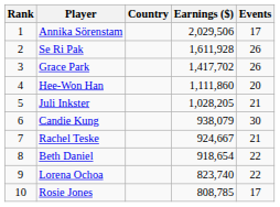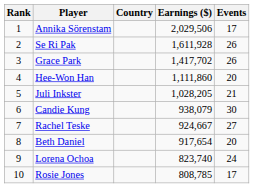 <table class=wikitable style=text-align:center>
 <tr>
 <th>Rank</th>
 <th>Player</th>
 <th>Country</th>
 <th>Earnings ($)</th>
 <th>Events</th>
 </tr>
 <tr>
 <td>1</td>
 <td align=left><a href='#'>Annika Sörenstam</a></td>
 <td align=left></td>
 <td align=right>2,029,506</td>
 <td>17</td>
 </tr>
 <tr>
 <td>2</td>
 <td align=left><a href='#'>Se Ri Pak</a></td>
 <td align=left></td>
 <td align=right>1,611,928</td>
 <td>26</td>
 </tr>
 <tr>
 <td>3</td>
 <td align=left><a href='#'>Grace Park</a></td>
 <td align=left></td>
 <td align=right>1,417,702</td>
 <td>26</td>
 </tr>
 <tr>
 <td>4</td>
 <td align=left><a href='#'>Hee-Won Han</a></td>
 <td align=left></td>
 <td align=right>1,111,860</td>
 <td>20</td>
 </tr>
 <tr>
 <td>5</td>
 <td align=left><a href='#'>Juli Inkster</a></td>
 <td align=left></td>
 <td align=right>1,028,205</td>
 <td>21</td>
 </tr>
 <tr>
 <td>6</td>
 <td align=left><a href='#'>Candie Kung</a></td>
 <td align=left></td>
 <td align=right>938,079</td>
 <td>30</td>
 </tr>
 <tr>
 <td>7</td>
 <td align=left><a href='#'>Rachel Teske</a></td>
 <td align=left></td>
 <td align=right>924,667</td>
-<td>21</td>
+<td>27</td>
 </tr>
 <tr>
 <td>8</td>
 <td align=left><a href='#'>Beth Daniel</a></td>
 <td align=left></td>
-<td align=right>918,654</td>
-<td>22</td>
+<td align=right>917,654</td>
+<td>20</td>
 </tr>
 <tr>
 <td>9</td>
 <td align=left><a href='#'>Lorena Ochoa</a></td>
 <td align=left></td>
 <td align=right>823,740</td>
-<td>22</td>
+<td>24</td>
 </tr>
 <tr>
 <td>10</td>
 <td align=left><a href='#'>Rosie Jones</a></td>
 <td align=left></td>
 <td align=right>808,785</td>
 <td>17</td>
 </tr>
 </table>
